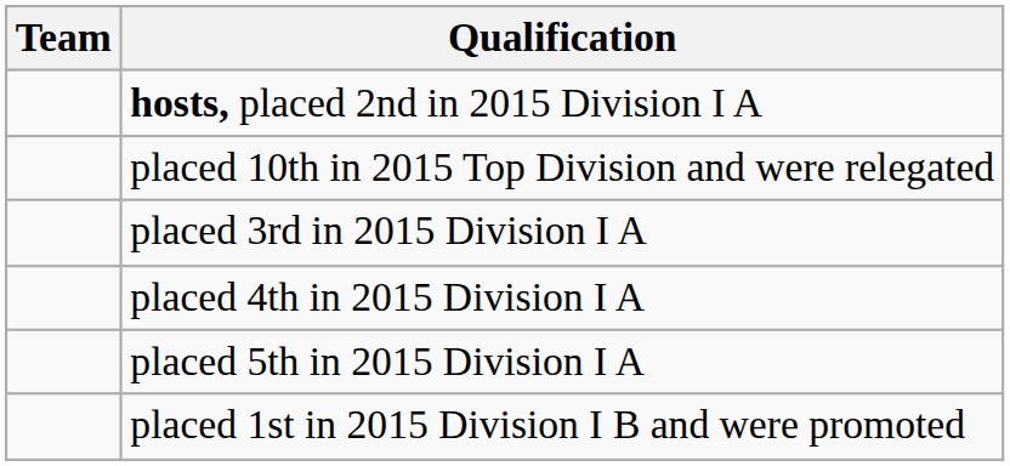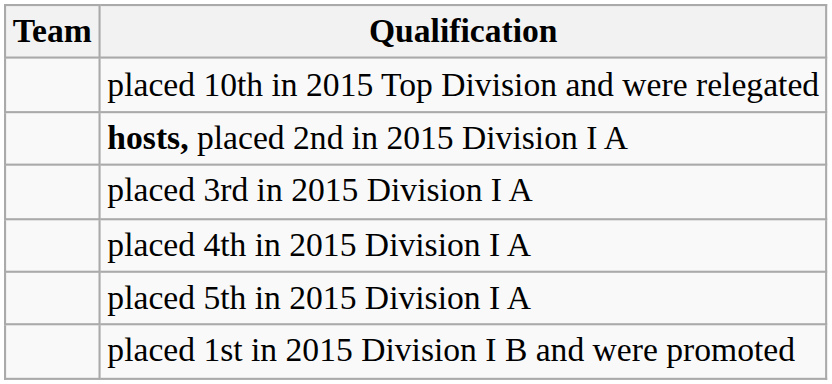 <table class="wikitable">
 <tr>
 <th>Team</th>
 <th>Qualification</th>
 </tr>
 <tr>
 <td></td>
-<td><strong>hosts,</strong> placed 2nd in 2015 Division I A</td>
+<td>placed 10th in 2015 Top Division and were relegated</td>
 </tr>
 <tr>
 <td></td>
-<td>placed 10th in 2015 Top Division and were relegated</td>
+<td><strong>hosts,</strong> placed 2nd in 2015 Division I A</td>
 </tr>
 <tr>
 <td></td>
 <td>placed 3rd in 2015 Division I A</td>
 </tr>
 <tr>
 <td></td>
 <td>placed 4th in 2015 Division I A</td>
 </tr>
 <tr>
 <td></td>
 <td>placed 5th in 2015 Division I A</td>
 </tr>
 <tr>
 <td></td>
 <td>placed 1st in 2015 Division I B and were promoted</td>
 </tr>
 </table>
